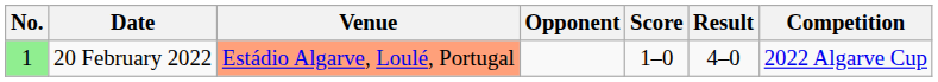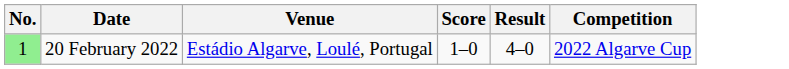 <table class="wikitable sortable">
 <tr>
 <th scope="col">No.</th>
 <th scope="col">Date</th>
 <th scope="col">Venue</th>
-<th scope="col">Opponent</th>
 <th scope="col">Score</th>
 <th scope="col">Result</th>
 <th scope="col">Competition</th>
 </tr>
 <tr>
 <td align="center" style="background: lightgreen;">1</td>
 <td>20 February 2022</td>
-<td style="background: lightsalmon;"><a href='#'>Estádio Algarve</a>, <a href='#'>Loulé</a>, Portugal</td>
-<td></td>
+<td><a href='#'>Estádio Algarve</a>, <a href='#'>Loulé</a>, Portugal</td>
 <td align="center">1–0</td>
 <td align="center">4–0</td>
 <td><a href='#'>2022 Algarve Cup</a></td>
 </tr>
 </table>
